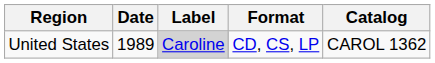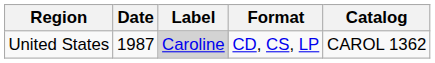 <table class="wikitable">
 <tr>
 <th>Region</th>
 <th>Date</th>
 <th>Label</th>
 <th>Format</th>
 <th>Catalog</th>
 </tr>
 <tr>
 <td>United States</td>
-<td>1989</td>
+<td>1987</td>
 <td style="background: lightgrey;"><a href='#'>Caroline</a></td>
 <td><a href='#'>CD</a>, <a href='#'>CS</a>, <a href='#'>LP</a></td>
 <td>CAROL 1362</td>
 </tr>
 </table>
